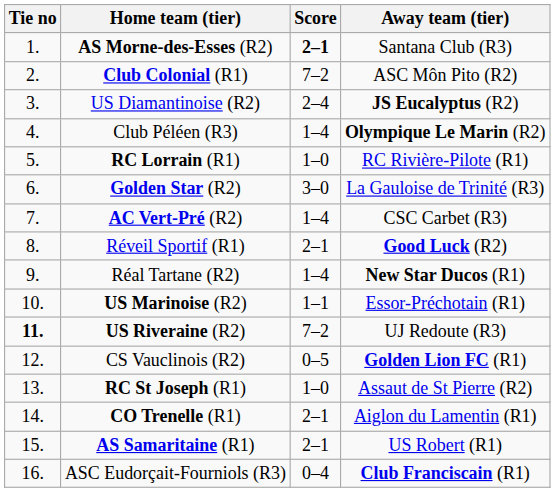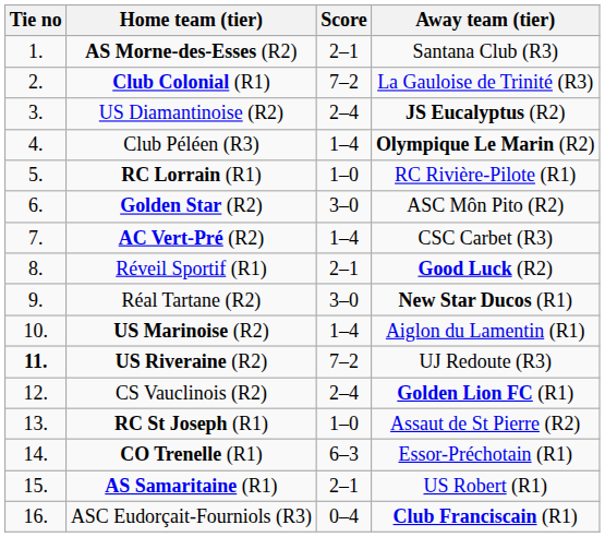 <table class="wikitable" style="text-align: center">
 <tr>
 <th>Tie no</th>
 <th>Home team (tier)</th>
 <th>Score</th>
 <th>Away team (tier)</th>
 </tr>
 <tr>
 <td>1.</td>
 <td> <strong>AS Morne-des-Esses</strong> (R2)</td>
-<td><strong>2–1 </strong></td>
+<td>2–1 </td>
 <td>Santana Club (R3) </td>
 </tr>
 <tr>
 <td>2.</td>
 <td> <strong><a href='#'>Club Colonial</a></strong> (R1)</td>
 <td>7–2</td>
-<td>ASC Môn Pito (R2) </td>
+<td><a href='#'>La Gauloise de Trinité</a> (R3) </td>
 </tr>
 <tr>
 <td>3.</td>
 <td> <a href='#'>US Diamantinoise</a> (R2)</td>
 <td>2–4</td>
 <td><strong>JS Eucalyptus</strong> (R2) </td>
 </tr>
 <tr>
 <td>4.</td>
 <td> Club Péléen (R3)</td>
 <td>1–4</td>
 <td><strong>Olympique Le Marin</strong> (R2) </td>
 </tr>
 <tr>
 <td>5.</td>
 <td> <strong>RC Lorrain</strong> (R1)</td>
 <td>1–0</td>
 <td><a href='#'>RC Rivière-Pilote</a> (R1) </td>
 </tr>
 <tr>
 <td>6.</td>
 <td> <strong><a href='#'>Golden Star</a></strong> (R2)</td>
 <td>3–0</td>
-<td><a href='#'>La Gauloise de Trinité</a> (R3) </td>
+<td>ASC Môn Pito (R2) </td>
 </tr>
 <tr>
 <td>7.</td>
 <td> <strong><a href='#'>AC Vert-Pré</a></strong> (R2)</td>
 <td>1–4</td>
 <td>CSC Carbet (R3) </td>
 </tr>
 <tr>
 <td>8.</td>
 <td> <a href='#'>Réveil Sportif</a> (R1)</td>
 <td>2–1 </td>
 <td><strong><a href='#'>Good Luck</a></strong> (R2) </td>
 </tr>
 <tr>
 <td>9.</td>
 <td> Réal Tartane (R2)</td>
-<td>1–4</td>
+<td>3–0</td>
 <td><strong>New Star Ducos</strong> (R1) </td>
 </tr>
 <tr>
 <td>10.</td>
 <td> <strong>US Marinoise</strong> (R2)</td>
-<td>1–1 </td>
-<td><a href='#'>Essor-Préchotain</a> (R1) </td>
+<td>1–4</td>
+<td><a href='#'>Aiglon du Lamentin</a> (R1) </td>
 </tr>
 <tr>
 <td><strong>11.</strong></td>
 <td> <strong>US Riveraine</strong> (R2)</td>
 <td>7–2</td>
 <td>UJ Redoute (R3) </td>
 </tr>
 <tr>
 <td>12.</td>
 <td> CS Vauclinois (R2)</td>
-<td>0–5</td>
+<td>2–4</td>
 <td><strong><a href='#'>Golden Lion FC</a></strong> (R1) </td>
 </tr>
 <tr>
 <td>13.</td>
 <td> <strong>RC St Joseph</strong> (R1)</td>
 <td>1–0</td>
 <td><a href='#'>Assaut de St Pierre</a> (R2) </td>
 </tr>
 <tr>
 <td>14.</td>
 <td> <strong>CO Trenelle</strong> (R1)</td>
-<td>2–1</td>
-<td><a href='#'>Aiglon du Lamentin</a> (R1) </td>
+<td>6–3</td>
+<td><a href='#'>Essor-Préchotain</a> (R1) </td>
 </tr>
 <tr>
 <td>15.</td>
 <td> <strong><a href='#'>AS Samaritaine</a></strong> (R1)</td>
 <td>2–1 </td>
 <td><a href='#'>US Robert</a> (R1) </td>
 </tr>
 <tr>
 <td>16.</td>
 <td> ASC Eudorçait-Fourniols (R3)</td>
 <td>0–4</td>
 <td><strong><a href='#'>Club Franciscain</a></strong> (R1) </td>
 </tr>
 </table>
